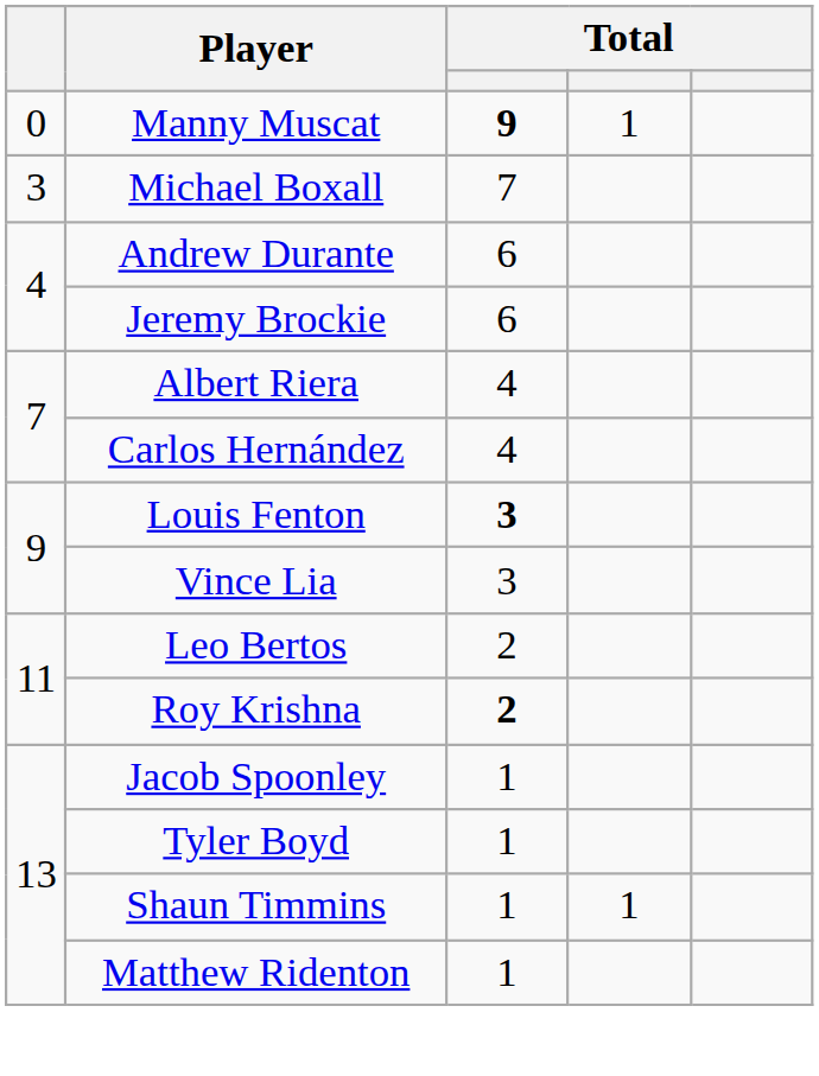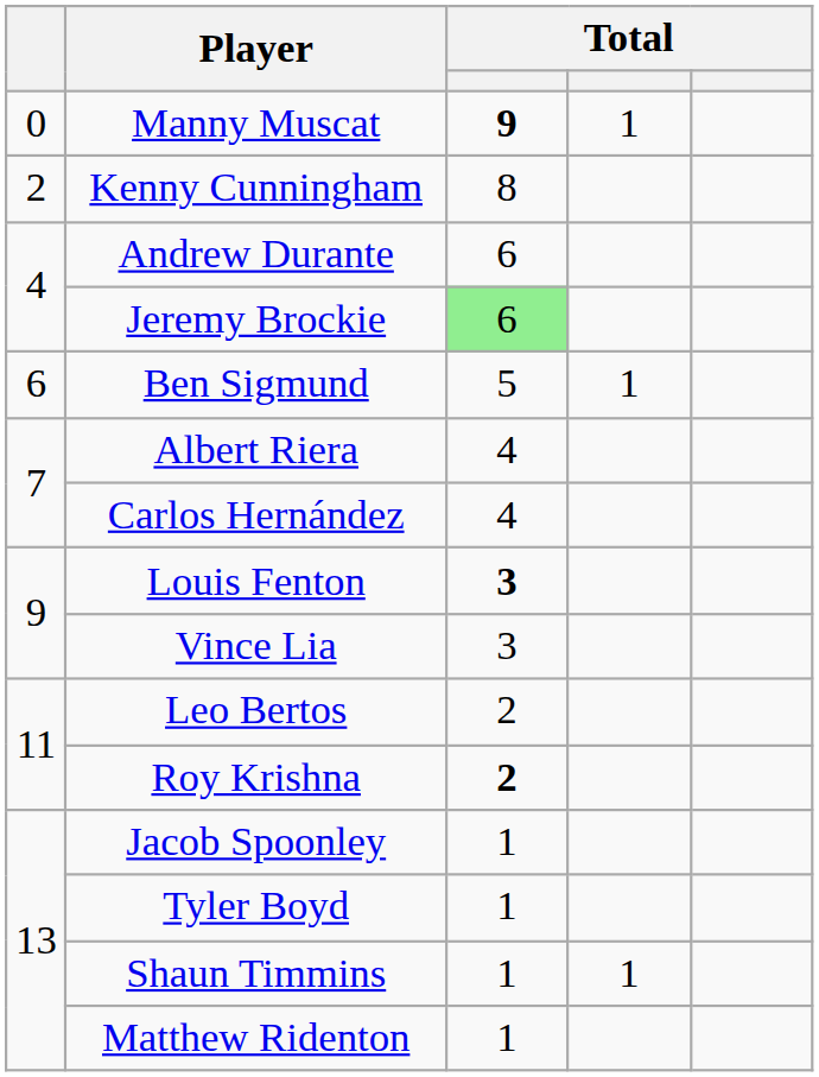 <table class="wikitable" style="text-align:center">
 <tr>
 <th rowspan="2"></th>
 <th rowspan="2" width="140">Player</th>
 <th colspan="3">Total</th>
 </tr>
 <tr>
 <th width="40"></th>
 <th width="40"></th>
 <th width="40"></th>
 </tr>
 <tr>
 <td rowspan="1">0</td>
 <td><a href='#'>Manny Muscat</a></td>
 <td><strong>9</strong></td>
 <td>1</td>
 <td></td>
 </tr>
 <tr>
-<td>3</td>
-<td><a href='#'>Michael Boxall</a></td>
-<td>7</td>
+<td>2</td>
+<td><a href='#'>Kenny Cunningham</a></td>
+<td>8</td>
 <td></td>
 <td></td>
 </tr>
 <tr>
 <td rowspan="2">4</td>
 <td><a href='#'>Andrew Durante</a></td>
 <td>6</td>
 <td></td>
 <td></td>
 </tr>
 <tr>
 <td><a href='#'>Jeremy Brockie</a></td>
-<td>6</td>
+<td style="background: lightgreen;">6</td>
 <td></td>
+<td></td>
+</tr>
+<tr>
+<td rowspan="1">6</td>
+<td><a href='#'>Ben Sigmund</a></td>
+<td>5</td>
+<td>1</td>
 <td></td>
 </tr>
 <tr>
 <td rowspan="2">7</td>
 <td><a href='#'>Albert Riera</a></td>
 <td>4</td>
 <td></td>
 <td></td>
 </tr>
 <tr>
 <td><a href='#'>Carlos Hernández</a></td>
 <td>4</td>
 <td></td>
 <td></td>
 </tr>
 <tr>
 <td rowspan="2">9</td>
 <td><a href='#'>Louis Fenton</a></td>
 <td><strong>3</strong></td>
 <td></td>
 <td></td>
 </tr>
 <tr>
 <td><a href='#'>Vince Lia</a></td>
 <td>3</td>
 <td></td>
 <td></td>
 </tr>
 <tr>
 <td rowspan="2">11</td>
 <td><a href='#'>Leo Bertos</a></td>
 <td>2</td>
 <td></td>
 <td></td>
 </tr>
 <tr>
 <td><a href='#'>Roy Krishna</a></td>
 <td><strong>2</strong></td>
 <td></td>
 <td></td>
 </tr>
 <tr>
 <td rowspan="4">13</td>
 <td><a href='#'>Jacob Spoonley</a></td>
 <td>1</td>
 <td></td>
 <td></td>
 </tr>
 <tr>
 <td><a href='#'>Tyler Boyd</a></td>
 <td>1</td>
 <td></td>
 <td></td>
 </tr>
 <tr>
 <td><a href='#'>Shaun Timmins</a></td>
 <td>1</td>
 <td>1</td>
 <td></td>
 </tr>
 <tr>
 <td><a href='#'>Matthew Ridenton</a></td>
 <td>1</td>
 <td></td>
 <td></td>
 </tr>
 </table>
